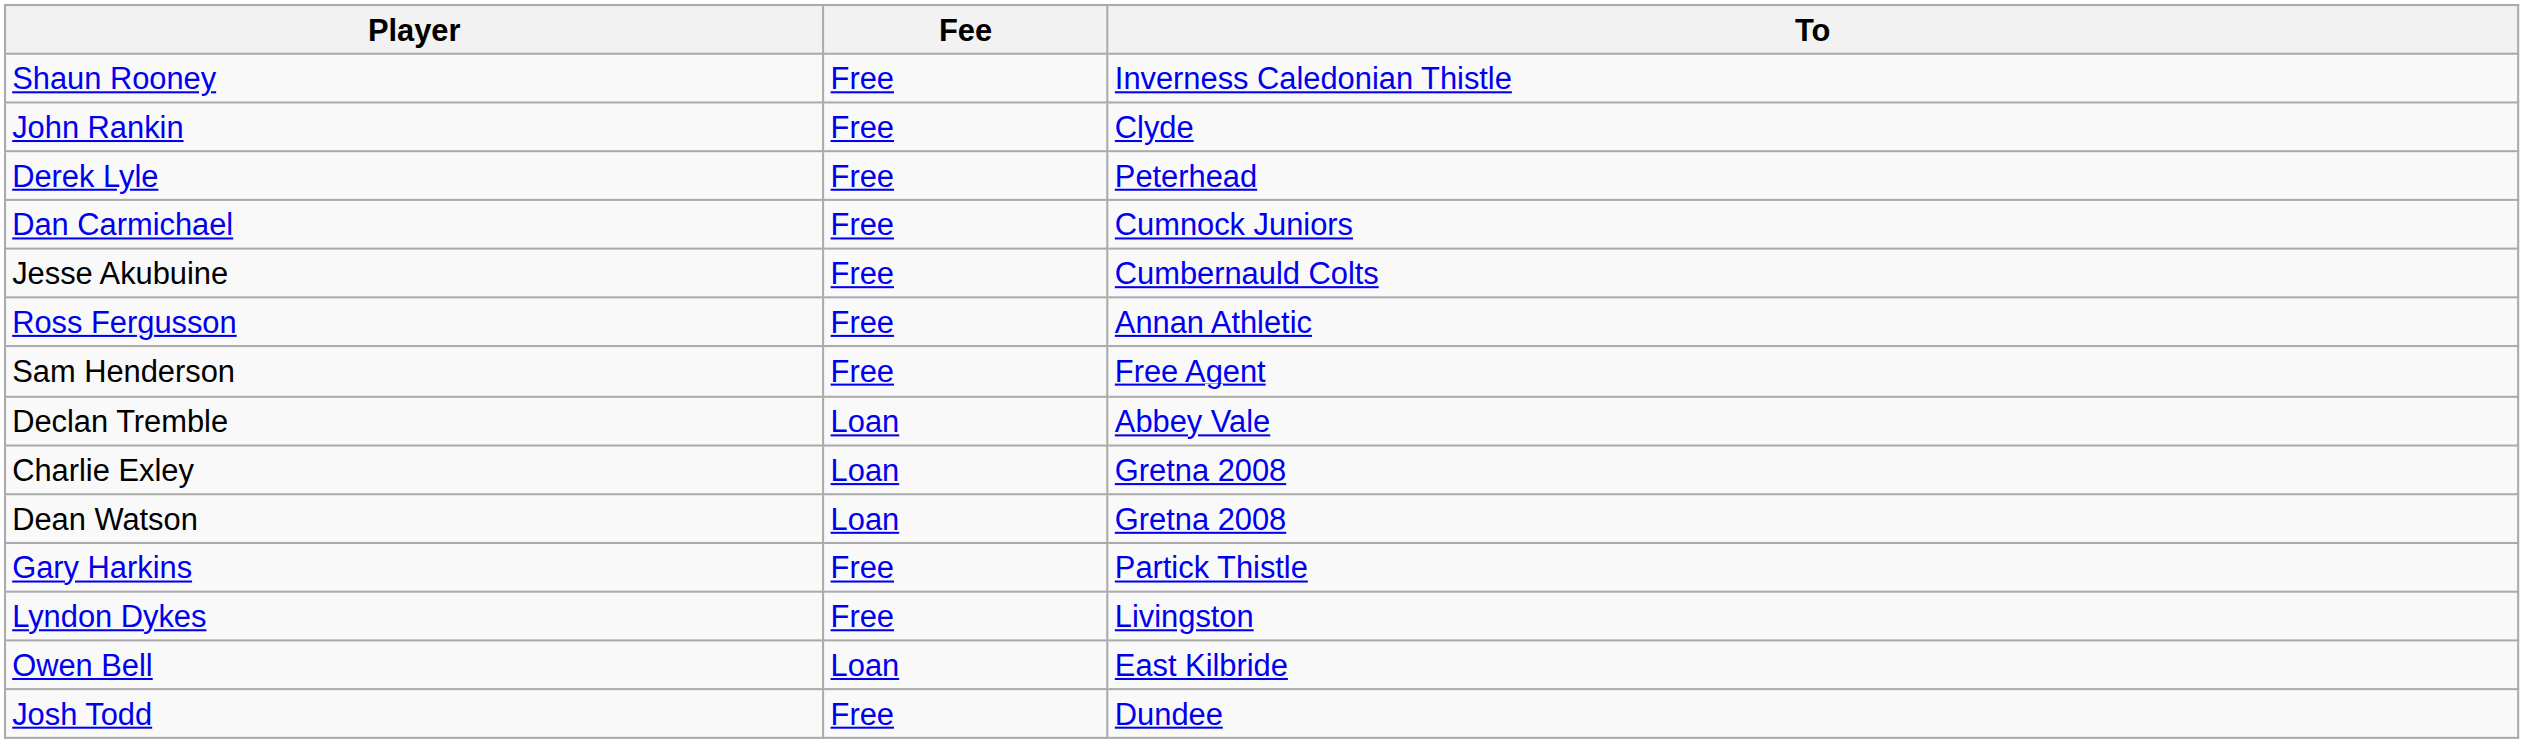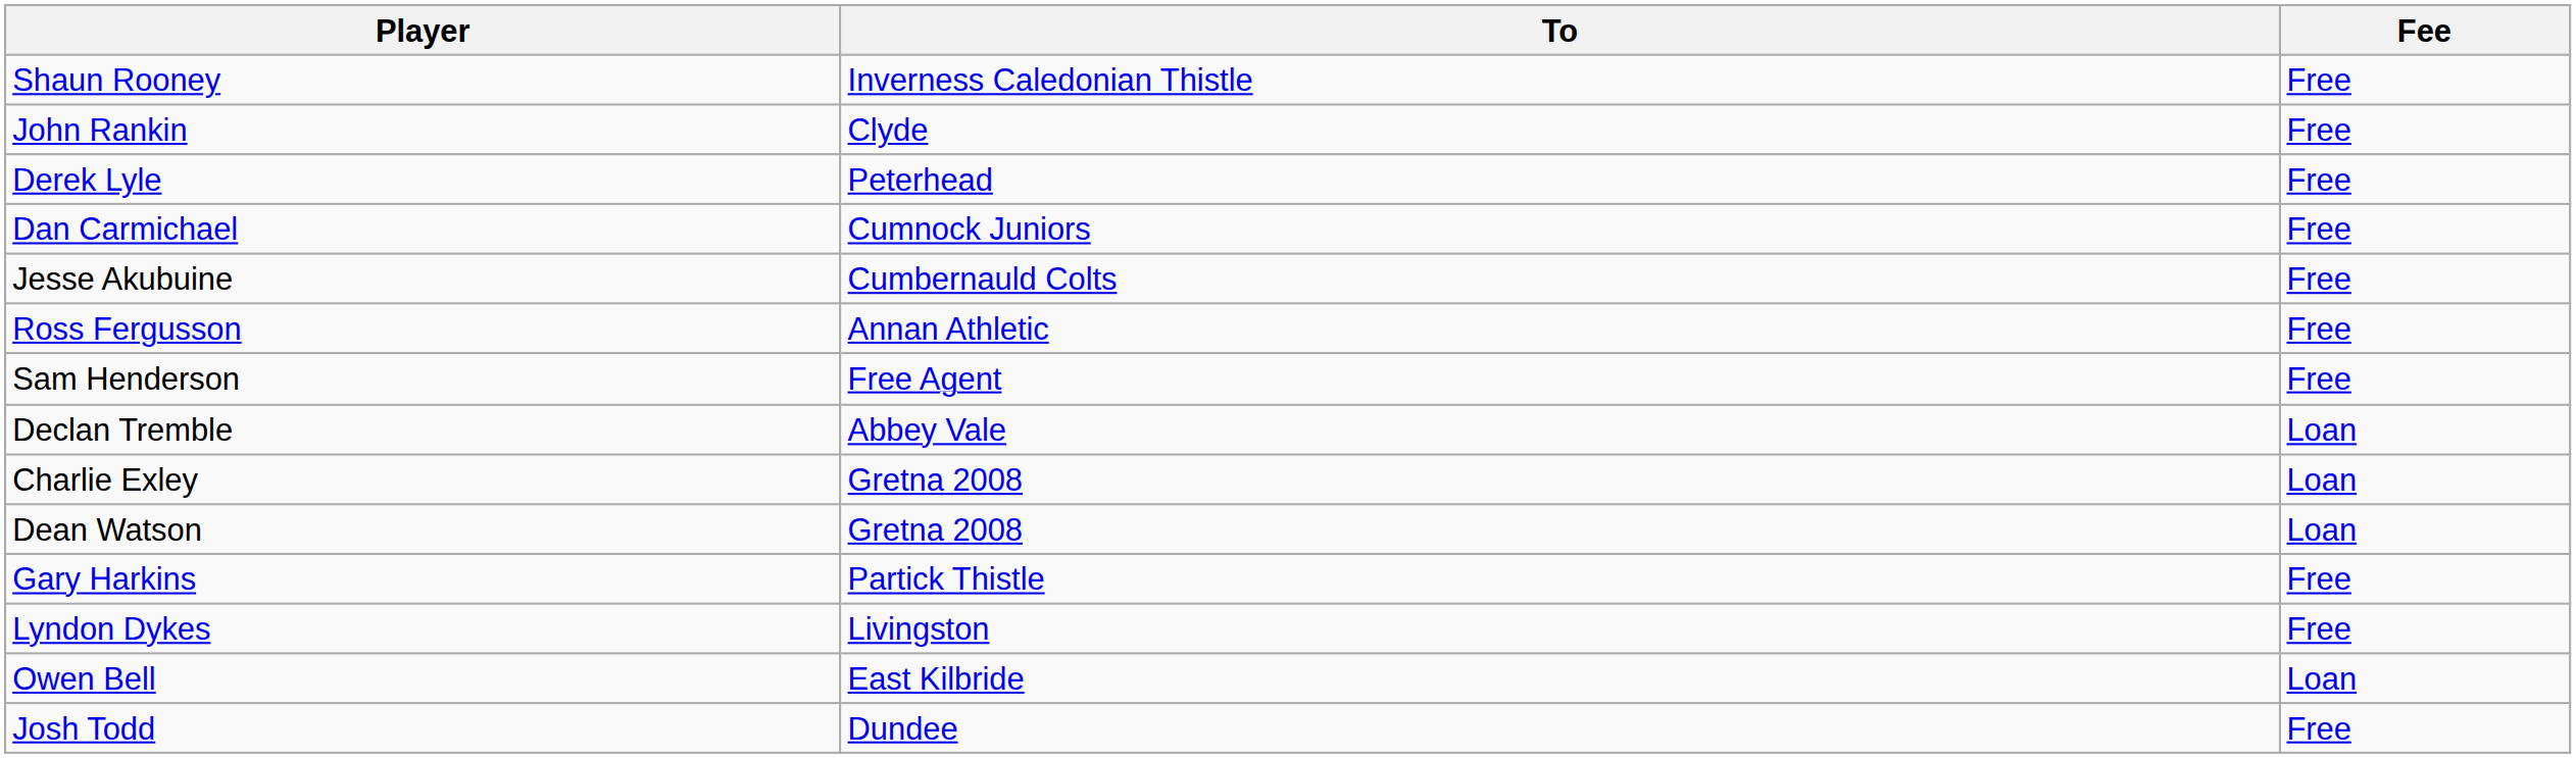 <table class="wikitable" style="font-size:95%;width:98%; text-align:left">
 <tr>
 <th>Player</th>
+<th>To</th>
 <th>Fee</th>
-<th>To</th>
 </tr>
 <tr>
 <td> <a href='#'>Shaun Rooney</a></td>
+<td> <a href='#'>Inverness Caledonian Thistle</a></td>
 <td><a href='#'>Free</a></td>
-<td> <a href='#'>Inverness Caledonian Thistle</a></td>
 </tr>
 <tr>
 <td> <a href='#'>John Rankin</a></td>
+<td> <a href='#'>Clyde</a></td>
 <td><a href='#'>Free</a></td>
-<td> <a href='#'>Clyde</a></td>
 </tr>
 <tr>
 <td> <a href='#'>Derek Lyle</a></td>
+<td> <a href='#'>Peterhead</a></td>
 <td><a href='#'>Free</a></td>
-<td> <a href='#'>Peterhead</a></td>
 </tr>
 <tr>
 <td> <a href='#'>Dan Carmichael</a></td>
+<td> <a href='#'>Cumnock Juniors</a></td>
 <td><a href='#'>Free</a></td>
-<td> <a href='#'>Cumnock Juniors</a></td>
 </tr>
 <tr>
 <td> Jesse Akubuine</td>
+<td> <a href='#'>Cumbernauld Colts</a></td>
 <td><a href='#'>Free</a></td>
-<td> <a href='#'>Cumbernauld Colts</a></td>
 </tr>
 <tr>
 <td> <a href='#'>Ross Fergusson</a></td>
+<td> <a href='#'>Annan Athletic</a></td>
 <td><a href='#'>Free</a></td>
-<td> <a href='#'>Annan Athletic</a></td>
 </tr>
 <tr>
 <td> Sam Henderson</td>
+<td><a href='#'>Free Agent</a></td>
 <td><a href='#'>Free</a></td>
-<td><a href='#'>Free Agent</a></td>
 </tr>
 <tr>
 <td> Declan Tremble</td>
+<td> <a href='#'>Abbey Vale</a></td>
 <td><a href='#'>Loan</a></td>
-<td> <a href='#'>Abbey Vale</a></td>
 </tr>
 <tr>
 <td> Charlie Exley</td>
+<td> <a href='#'>Gretna 2008</a></td>
 <td><a href='#'>Loan</a></td>
-<td> <a href='#'>Gretna 2008</a></td>
 </tr>
 <tr>
 <td> Dean Watson</td>
+<td> <a href='#'>Gretna 2008</a></td>
 <td><a href='#'>Loan</a></td>
-<td> <a href='#'>Gretna 2008</a></td>
 </tr>
 <tr>
 <td> <a href='#'>Gary Harkins</a></td>
+<td> <a href='#'>Partick Thistle</a></td>
 <td><a href='#'>Free</a></td>
-<td> <a href='#'>Partick Thistle</a></td>
 </tr>
 <tr>
 <td> <a href='#'>Lyndon Dykes</a></td>
+<td> <a href='#'>Livingston</a></td>
 <td><a href='#'>Free</a></td>
-<td> <a href='#'>Livingston</a></td>
 </tr>
 <tr>
 <td> <a href='#'>Owen Bell</a></td>
+<td> <a href='#'>East Kilbride</a></td>
 <td><a href='#'>Loan</a></td>
-<td> <a href='#'>East Kilbride</a></td>
 </tr>
 <tr>
 <td> <a href='#'>Josh Todd</a></td>
+<td> <a href='#'>Dundee</a></td>
 <td><a href='#'>Free</a></td>
-<td> <a href='#'>Dundee</a></td>
 </tr>
 </table>
